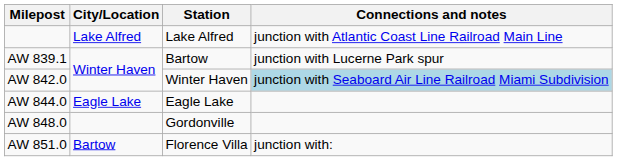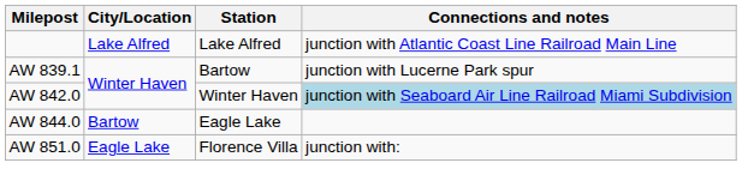 <table class="wikitable">
 <tr>
 <th>Milepost</th>
 <th>City/Location</th>
 <th>Station</th>
 <th>Connections and notes</th>
 </tr>
 <tr>
 <td></td>
 <td><a href='#'>Lake Alfred</a></td>
 <td>Lake Alfred</td>
 <td>junction with <a href='#'>Atlantic Coast Line Railroad</a> <a href='#'>Main Line</a></td>
 </tr>
 <tr>
 <td>AW 839.1</td>
 <td ! rowspan="2"><a href='#'>Winter Haven</a></td>
 <td>Bartow</td>
 <td>junction with Lucerne Park spur</td>
 </tr>
 <tr>
 <td>AW 842.0</td>
 <td>Winter Haven</td>
 <td style="background: lightblue;">junction with <a href='#'>Seaboard Air Line Railroad</a> <a href='#'>Miami Subdivision</a></td>
 </tr>
 <tr>
 <td>AW 844.0</td>
-<td><a href='#'>Eagle Lake</a></td>
+<td><a href='#'>Bartow</a></td>
 <td>Eagle Lake</td>
 <td></td>
 </tr>
 <tr>
-<td>AW 848.0</td>
-<td></td>
-<td>Gordonville</td>
-<td></td>
-</tr>
-<tr>
 <td>AW 851.0</td>
-<td><a href='#'>Bartow</a></td>
+<td><a href='#'>Eagle Lake</a></td>
 <td>Florence Villa</td>
 <td>junction with:<br></td>
 </tr>
 </table>
